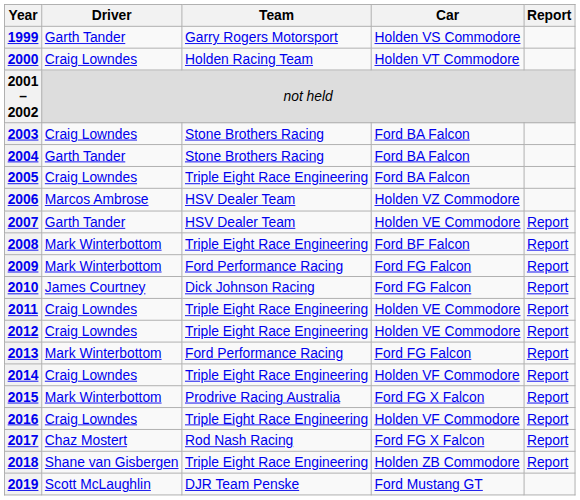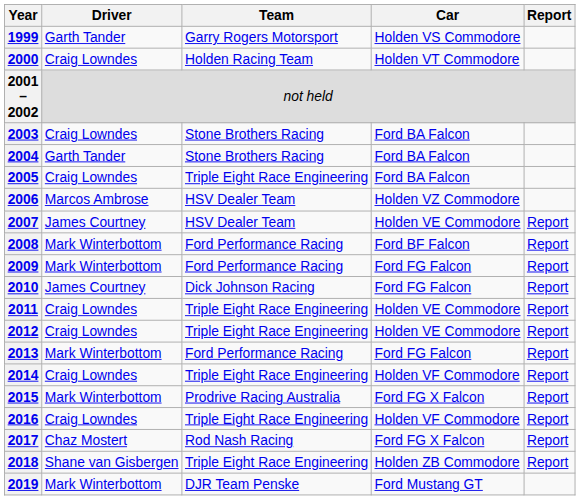 <table class="wikitable" style="font-size: 95%;">
 <tr>
 <th>Year</th>
 <th>Driver</th>
 <th>Team</th>
 <th>Car</th>
 <th>Report</th>
 </tr>
 <tr>
 <th><a href='#'>1999</a></th>
 <td> <a href='#'>Garth Tander</a></td>
 <td><a href='#'>Garry Rogers Motorsport</a></td>
 <td><a href='#'>Holden VS Commodore</a></td>
 <td></td>
 </tr>
 <tr>
 <th><a href='#'>2000</a></th>
 <td> <a href='#'>Craig Lowndes</a></td>
 <td><a href='#'>Holden Racing Team</a></td>
 <td><a href='#'>Holden VT Commodore</a></td>
 <td></td>
 </tr>
 <tr style="background: #dddddd">
 <th>2001<br>–<br>2002</th>
 <td align="center" colspan="4"><em>not held</em></td>
 </tr>
 <tr>
 <th align=center><a href='#'>2003</a></th>
 <td> <a href='#'>Craig Lowndes</a></td>
 <td><a href='#'>Stone Brothers Racing</a></td>
 <td><a href='#'>Ford BA Falcon</a></td>
 <td></td>
 </tr>
 <tr>
 <th><a href='#'>2004</a></th>
 <td> <a href='#'>Garth Tander</a></td>
 <td><a href='#'>Stone Brothers Racing</a></td>
 <td><a href='#'>Ford BA Falcon</a></td>
 <td></td>
 </tr>
 <tr>
 <th><a href='#'>2005</a></th>
 <td> <a href='#'>Craig Lowndes</a></td>
 <td><a href='#'>Triple Eight Race Engineering</a></td>
 <td><a href='#'>Ford BA Falcon</a></td>
 <td></td>
 </tr>
 <tr>
 <th><a href='#'>2006</a></th>
 <td> <a href='#'>Marcos Ambrose</a></td>
 <td><a href='#'>HSV Dealer Team</a></td>
 <td><a href='#'>Holden VZ Commodore</a></td>
 <td></td>
 </tr>
 <tr>
 <th><a href='#'>2007</a></th>
-<td> <a href='#'>Garth Tander</a></td>
+<td> <a href='#'>James Courtney</a></td>
 <td><a href='#'>HSV Dealer Team</a></td>
 <td><a href='#'>Holden VE Commodore</a></td>
 <td><a href='#'>Report</a></td>
 </tr>
 <tr>
 <th><a href='#'>2008</a></th>
 <td> <a href='#'>Mark Winterbottom</a></td>
-<td><a href='#'>Triple Eight Race Engineering</a></td>
+<td><a href='#'>Ford Performance Racing</a></td>
 <td><a href='#'>Ford BF Falcon</a></td>
 <td><a href='#'>Report</a></td>
 </tr>
 <tr>
 <th><a href='#'>2009</a></th>
 <td> <a href='#'>Mark Winterbottom</a></td>
 <td><a href='#'>Ford Performance Racing</a></td>
 <td><a href='#'>Ford FG Falcon</a></td>
 <td><a href='#'>Report</a></td>
 </tr>
 <tr>
 <th><a href='#'>2010</a></th>
 <td> <a href='#'>James Courtney</a></td>
 <td><a href='#'>Dick Johnson Racing</a></td>
 <td><a href='#'>Ford FG Falcon</a></td>
 <td><a href='#'>Report</a></td>
 </tr>
 <tr>
 <th><a href='#'>2011</a></th>
 <td> <a href='#'>Craig Lowndes</a></td>
 <td><a href='#'>Triple Eight Race Engineering</a></td>
 <td><a href='#'>Holden VE Commodore</a></td>
 <td><a href='#'>Report</a></td>
 </tr>
 <tr>
 <th><a href='#'>2012</a></th>
 <td> <a href='#'>Craig Lowndes</a></td>
 <td><a href='#'>Triple Eight Race Engineering</a></td>
 <td><a href='#'>Holden VE Commodore</a></td>
 <td><a href='#'>Report</a></td>
 </tr>
 <tr>
 <th><a href='#'>2013</a></th>
 <td> <a href='#'>Mark Winterbottom</a></td>
 <td><a href='#'>Ford Performance Racing</a></td>
 <td><a href='#'>Ford FG Falcon</a></td>
 <td><a href='#'>Report</a></td>
 </tr>
 <tr>
 <th><a href='#'>2014</a></th>
 <td> <a href='#'>Craig Lowndes</a></td>
 <td><a href='#'>Triple Eight Race Engineering</a></td>
 <td><a href='#'>Holden VF Commodore</a></td>
 <td><a href='#'>Report</a></td>
 </tr>
 <tr>
 <th><a href='#'>2015</a></th>
 <td> <a href='#'>Mark Winterbottom</a></td>
 <td><a href='#'>Prodrive Racing Australia</a></td>
 <td><a href='#'>Ford FG X Falcon</a></td>
 <td><a href='#'>Report</a></td>
 </tr>
 <tr>
 <th><a href='#'>2016</a></th>
 <td> <a href='#'>Craig Lowndes</a></td>
 <td><a href='#'>Triple Eight Race Engineering</a></td>
 <td><a href='#'>Holden VF Commodore</a></td>
 <td><a href='#'>Report</a></td>
 </tr>
 <tr>
 <th><a href='#'>2017</a></th>
 <td> <a href='#'>Chaz Mostert</a></td>
 <td><a href='#'>Rod Nash Racing</a></td>
 <td><a href='#'>Ford FG X Falcon</a></td>
 <td><a href='#'>Report</a></td>
 </tr>
 <tr>
 <th><a href='#'>2018</a></th>
 <td> <a href='#'>Shane van Gisbergen</a></td>
 <td><a href='#'>Triple Eight Race Engineering</a></td>
 <td><a href='#'>Holden ZB Commodore</a></td>
 <td><a href='#'>Report</a></td>
 </tr>
 <tr>
 <th><a href='#'>2019</a></th>
-<td> <a href='#'>Scott McLaughlin</a></td>
+<td> <a href='#'>Mark Winterbottom</a></td>
 <td><a href='#'>DJR Team Penske</a></td>
 <td><a href='#'>Ford Mustang GT</a></td>
 <td></td>
 </tr>
 </table>
